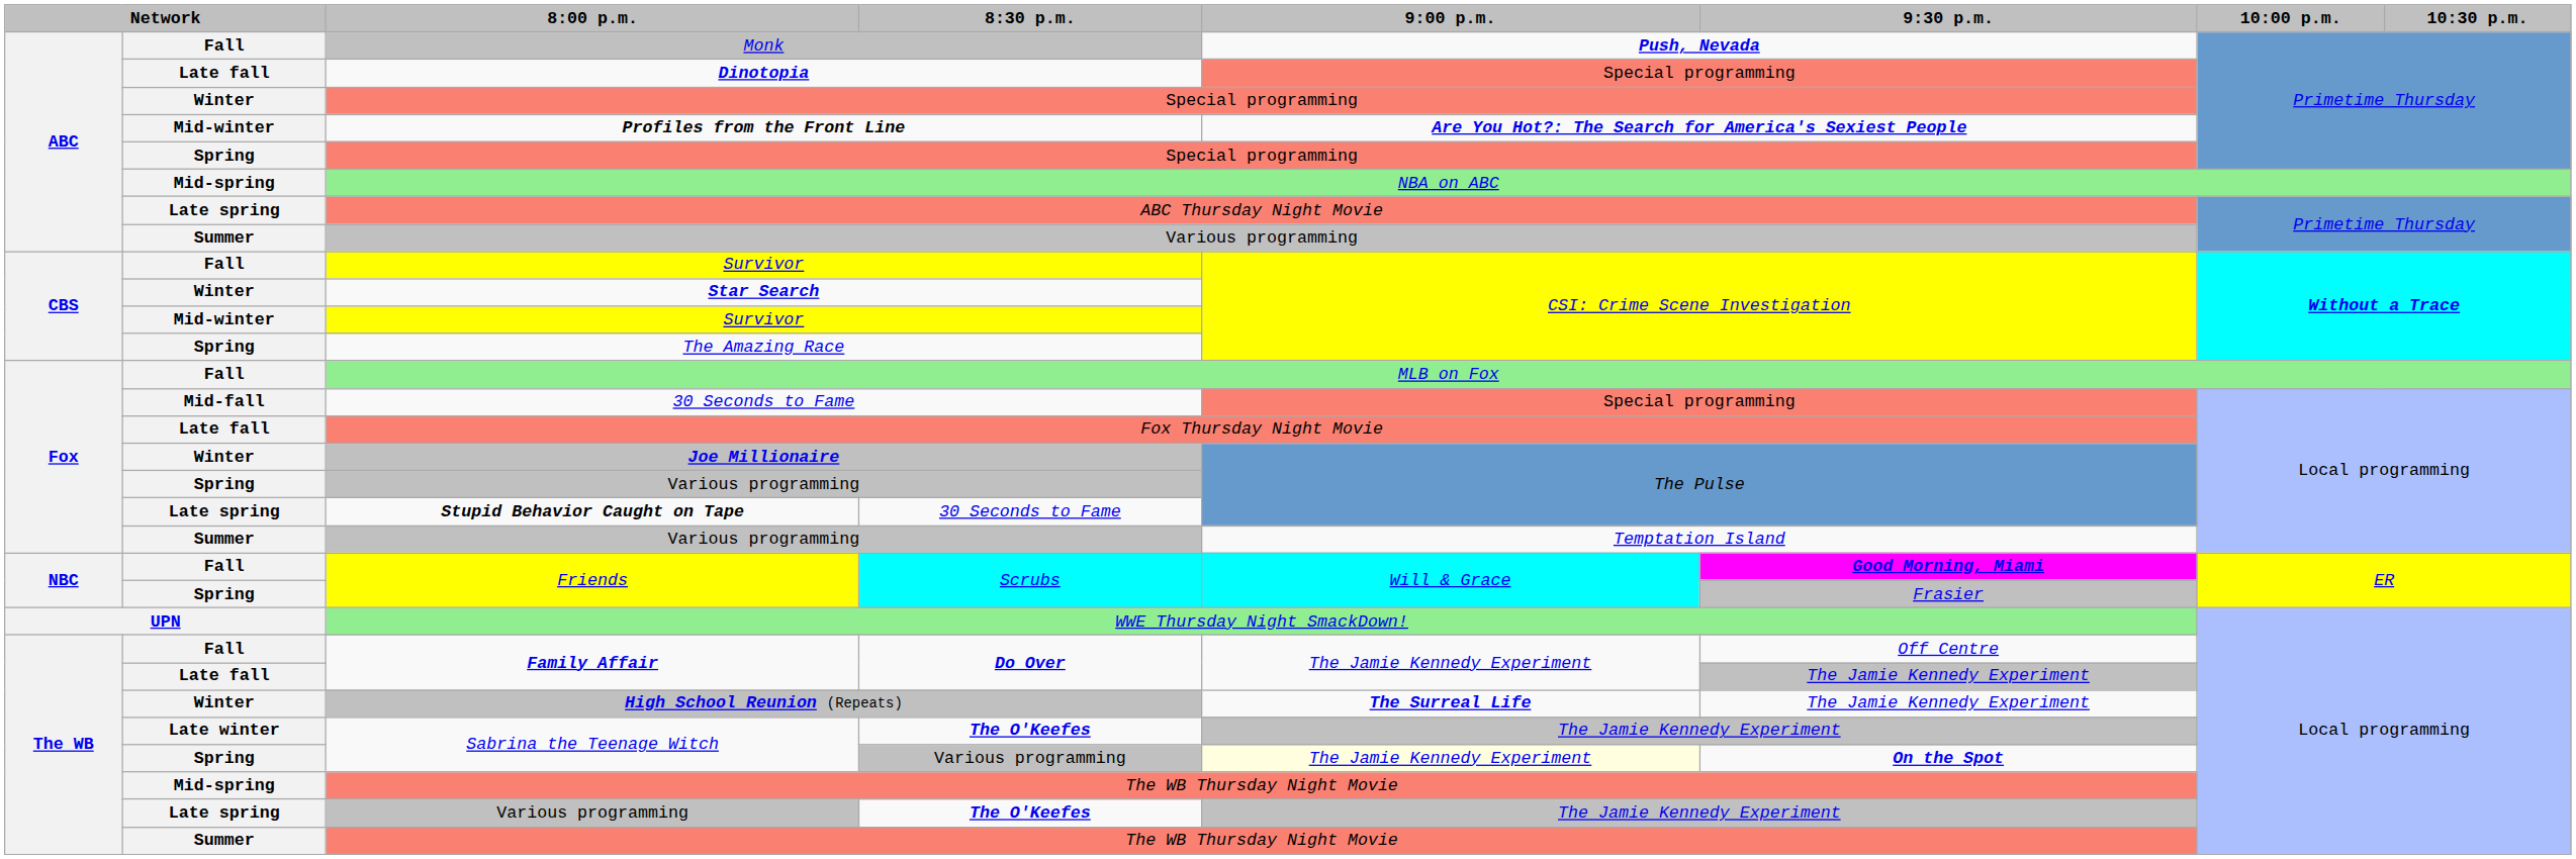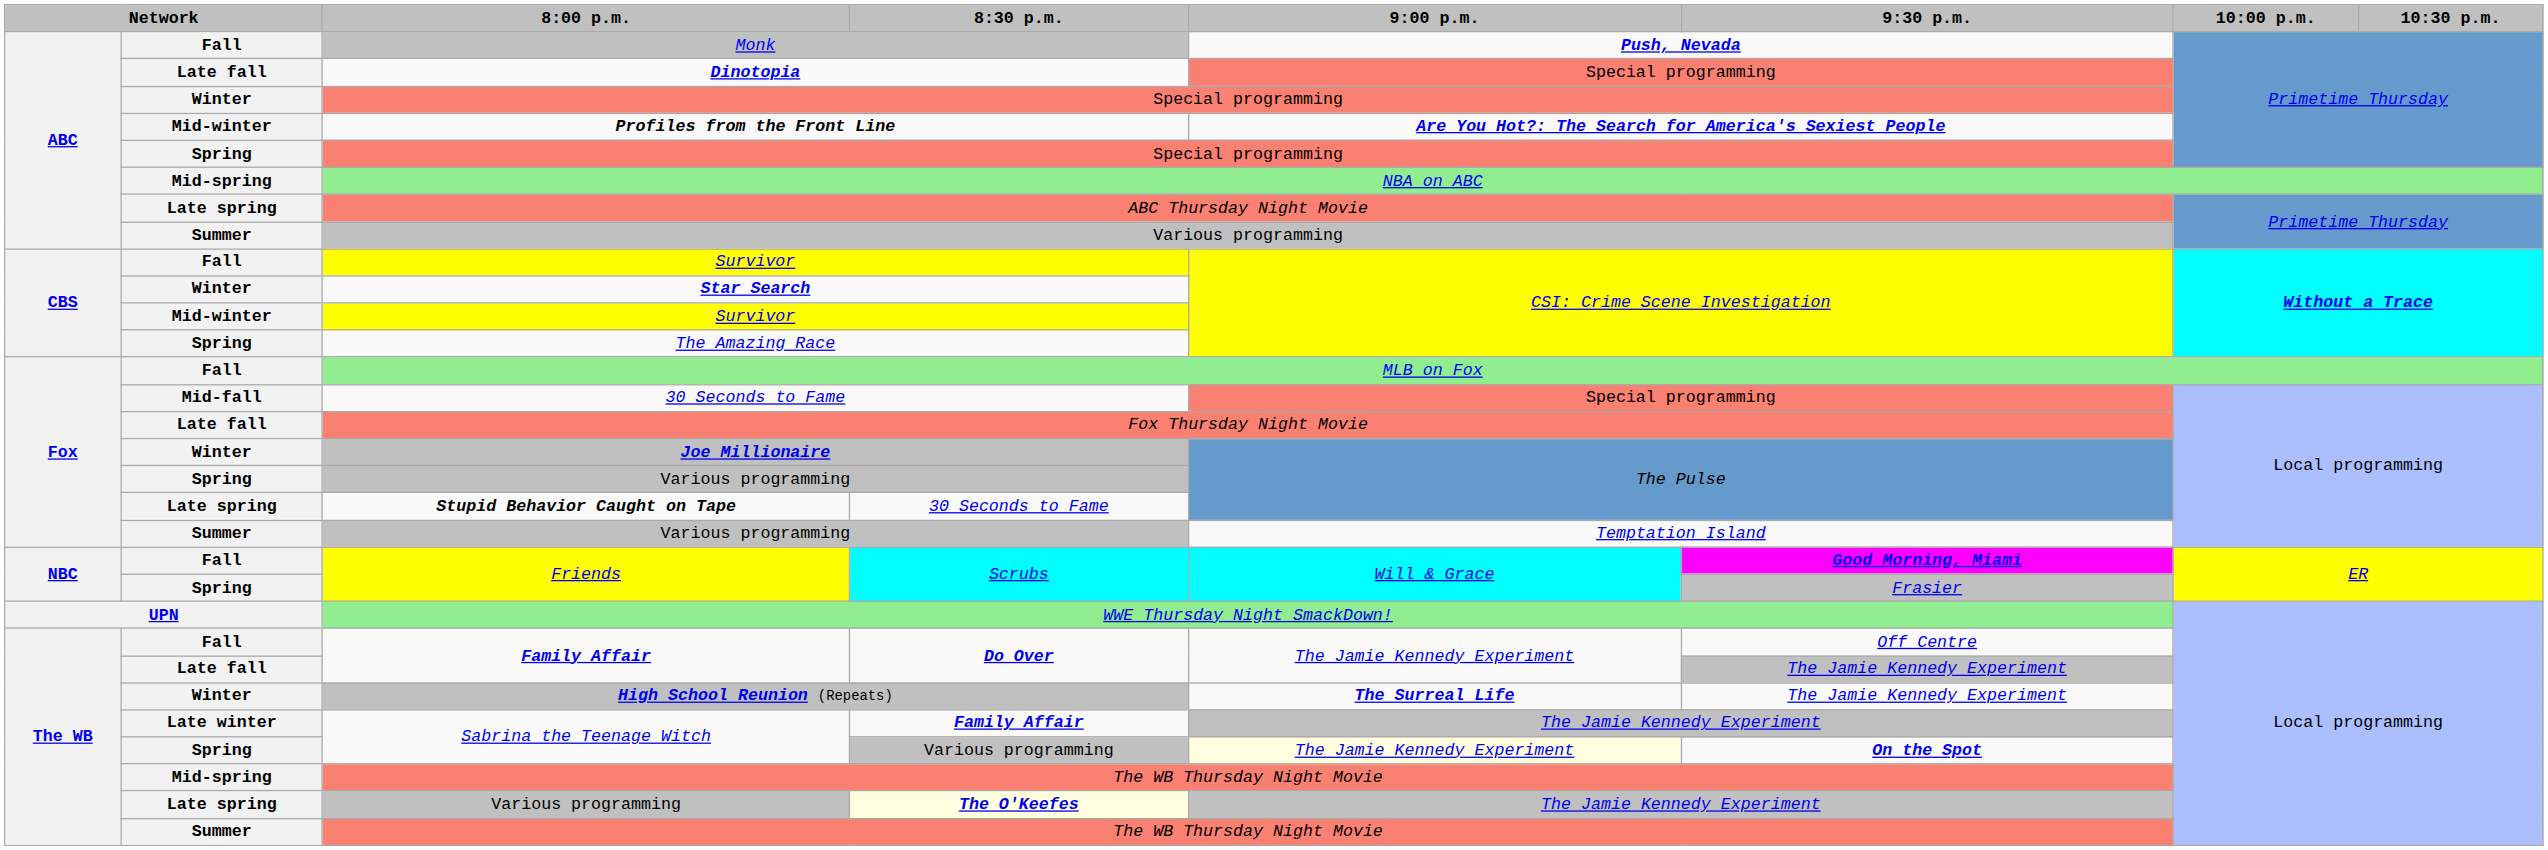 <table class="wikitable" style="width:100%;margin-right:0;text-align:center">
 <tr>
 <th colspan="2" style="background-color:#C0C0C0;text-align:center">Network</th>
 <th style="background-color:#C0C0C0;text-align:center">8:00 p.m.</th>
 <th style="background-color:#C0C0C0;text-align:center">8:30 p.m.</th>
 <th style="background-color:#C0C0C0;text-align:center">9:00 p.m.</th>
 <th style="background-color:#C0C0C0;text-align:center">9:30 p.m.</th>
 <th style="background-color:#C0C0C0;text-align:center">10:00 p.m.</th>
 <th style="background-color:#C0C0C0;text-align:center">10:30 p.m.</th>
 </tr>
 <tr>
 <th rowspan="8"><a href='#'>ABC</a></th>
 <th>Fall</th>
 <td colspan="2" style="background:#C0C0C0;"><em><a href='#'>Monk</a></em> </td>
 <td colspan="2"><strong><em><a href='#'>Push, Nevada</a></em></strong></td>
 <td colspan="2" rowspan="5" style="background:#6699CC;"><em><a href='#'>Primetime Thursday</a></em></td>
 </tr>
 <tr>
 <th>Late fall</th>
 <td colspan="2"><strong><em><a href='#'>Dinotopia</a></em></strong></td>
 <td colspan="2" style="background:#FA8072;">Special programming</td>
 </tr>
 <tr>
 <th>Winter</th>
 <td colspan="4" style="background:#FA8072;">Special programming</td>
 </tr>
 <tr>
 <th>Mid-winter</th>
 <td colspan="2"><strong><em>Profiles from the Front Line</em></strong></td>
 <td colspan="2"><strong><em><a href='#'>Are You Hot?: The Search for America's Sexiest People</a></em></strong></td>
 </tr>
 <tr>
 <th>Spring</th>
 <td colspan="4" style="background:#FA8072;">Special programming</td>
 </tr>
 <tr>
 <th>Mid-spring</th>
 <td colspan="6" style="background:lightgreen;"><em><a href='#'>NBA on ABC</a></em></td>
 </tr>
 <tr>
 <th>Late spring</th>
 <td colspan="4" style="background:#FA8072;"><em>ABC Thursday Night Movie</em></td>
 <td colspan="2" rowspan="2" style="background:#6699CC;"><em><a href='#'>Primetime Thursday</a></em></td>
 </tr>
 <tr>
 <th>Summer</th>
 <td colspan="4" style="background:#C0C0C0;">Various programming</td>
 </tr>
 <tr>
 <th rowspan="4"><a href='#'>CBS</a></th>
 <th>Fall</th>
 <td colspan="2" style="background:yellow;"><em><a href='#'>Survivor</a></em> </td>
 <td colspan="2" rowspan="4" style="background:yellow;"><em><a href='#'>CSI: Crime Scene Investigation</a></em> </td>
 <td colspan="2" rowspan="4" style="background:cyan;"><strong><em><a href='#'>Without a Trace</a></em></strong> </td>
 </tr>
 <tr>
 <th>Winter</th>
 <td colspan="2"><strong><em><a href='#'>Star Search</a></em></strong></td>
 </tr>
 <tr>
 <th>Mid-winter</th>
 <td colspan="2" style="background:yellow;"><em><a href='#'>Survivor</a></em> </td>
 </tr>
 <tr>
 <th>Spring</th>
 <td colspan="2"><em><a href='#'>The Amazing Race</a></em></td>
 </tr>
 <tr>
 <th rowspan="7"><a href='#'>Fox</a></th>
 <th>Fall</th>
 <td colspan="6" style="background:lightgreen;"><em><a href='#'>MLB on Fox</a></em></td>
 </tr>
 <tr>
 <th>Mid-fall</th>
 <td colspan="2"><em><a href='#'>30 Seconds to Fame</a></em></td>
 <td colspan="2" style="background:#FA8072;">Special programming</td>
 <td colspan="2" rowspan="6" style="background:#abbfff;">Local programming</td>
 </tr>
 <tr>
 <th>Late fall</th>
 <td colspan="4" style="background:#FA8072;"><em>Fox Thursday Night Movie</em></td>
 </tr>
 <tr>
 <th>Winter</th>
 <td colspan="2" style="background:#C0C0C0;"><strong><em><a href='#'>Joe Millionaire</a></em></strong> </td>
 <td colspan="2" rowspan="3" style="background:#6699CC;"><em>The Pulse</em></td>
 </tr>
 <tr>
 <th>Spring</th>
 <td colspan="2" style="background:#C0C0C0;">Various programming</td>
 </tr>
 <tr>
 <th>Late spring</th>
 <td><strong><em>Stupid Behavior Caught on Tape</em></strong></td>
 <td><em><a href='#'>30 Seconds to Fame</a></em></td>
 </tr>
 <tr>
 <th>Summer</th>
 <td colspan="2" style="background:#C0C0C0;">Various programming</td>
 <td colspan="2"><em><a href='#'>Temptation Island</a></em></td>
 </tr>
 <tr>
 <th rowspan="2"><a href='#'>NBC</a></th>
 <th>Fall</th>
 <td rowspan="2" style="background:yellow;"><em><a href='#'>Friends</a></em> </td>
 <td rowspan="2" style="background:cyan;"><em><a href='#'>Scrubs</a></em> </td>
 <td rowspan="2" style="background:cyan;"><em><a href='#'>Will & Grace</a></em> </td>
 <td style="background:magenta;"><strong><em><a href='#'>Good Morning, Miami</a></em></strong> </td>
 <td colspan="2" rowspan="2" style="background:yellow;"><em><a href='#'>ER</a></em> </td>
 </tr>
 <tr>
 <th>Spring</th>
 <td style="background:#C0C0C0;"><em><a href='#'>Frasier</a></em> </td>
 </tr>
 <tr>
 <th colspan="2"><a href='#'>UPN</a></th>
 <td colspan="4" style="background:lightgreen;"><em><a href='#'>WWE Thursday Night SmackDown!</a></em></td>
 <td rowspan="10" colspan="2" style="background:#abbfff;">Local programming</td>
 </tr>
 <tr>
 <th rowspan="9"><a href='#'>The WB</a></th>
 <th>Fall</th>
 <td rowspan="2"><strong><em><a href='#'>Family Affair</a></em></strong></td>
 <td rowspan="2"><strong><em><a href='#'>Do Over</a></em></strong></td>
 <td rowspan="2"><em><a href='#'>The Jamie Kennedy Experiment</a></em></td>
 <td><em><a href='#'>Off Centre</a></em></td>
 </tr>
 <tr>
 <th>Late fall</th>
 <td style="background:#C0C0C0;"><em><a href='#'>The Jamie Kennedy Experiment</a></em> </td>
 </tr>
 <tr>
 <th>Winter</th>
 <td bgcolor="#C0C0C0" colspan="2"><strong><em><a href='#'>High School Reunion</a></em></strong> <small>(Repeats)</small></td>
 <td><strong><em><a href='#'>The Surreal Life</a></em></strong></td>
 <td><em><a href='#'>The Jamie Kennedy Experiment</a></em></td>
 </tr>
 <tr>
 <th>Late winter</th>
 <td rowspan="2"><em><a href='#'>Sabrina the Teenage Witch</a></em></td>
-<td><strong><em><a href='#'>The O'Keefes</a></em></strong></td>
+<td><strong><em><a href='#'>Family Affair</a></em></strong></td>
 <td colspan="2" style="background:#C0C0C0;"><em><a href='#'>The Jamie Kennedy Experiment</a></em> </td>
 </tr>
 <tr>
 <th>Spring</th>
 <td style="background:#C0C0C0;">Various programming</td>
 <td style="background: lightyellow;"><em><a href='#'>The Jamie Kennedy Experiment</a></em></td>
 <td><strong><em><a href='#'>On the Spot</a></em></strong></td>
 </tr>
 <tr>
 <th>Mid-spring</th>
 <td colspan="4" style="background:#FA8072;"><em>The WB Thursday Night Movie</em></td>
 </tr>
 <tr>
 <th>Late spring</th>
 <td style="background:#C0C0C0;">Various programming</td>
-<td><strong><em><a href='#'>The O'Keefes</a></em></strong></td>
+<td style="background: lightyellow;"><strong><em><a href='#'>The O'Keefes</a></em></strong></td>
 <td colspan="2" style="background:#C0C0C0;"><em><a href='#'>The Jamie Kennedy Experiment</a></em> </td>
 </tr>
 <tr>
 <th>Summer</th>
 <td colspan="4" style="background:#FA8072;"><em>The WB Thursday Night Movie</em></td>
 </tr>
 </table>
